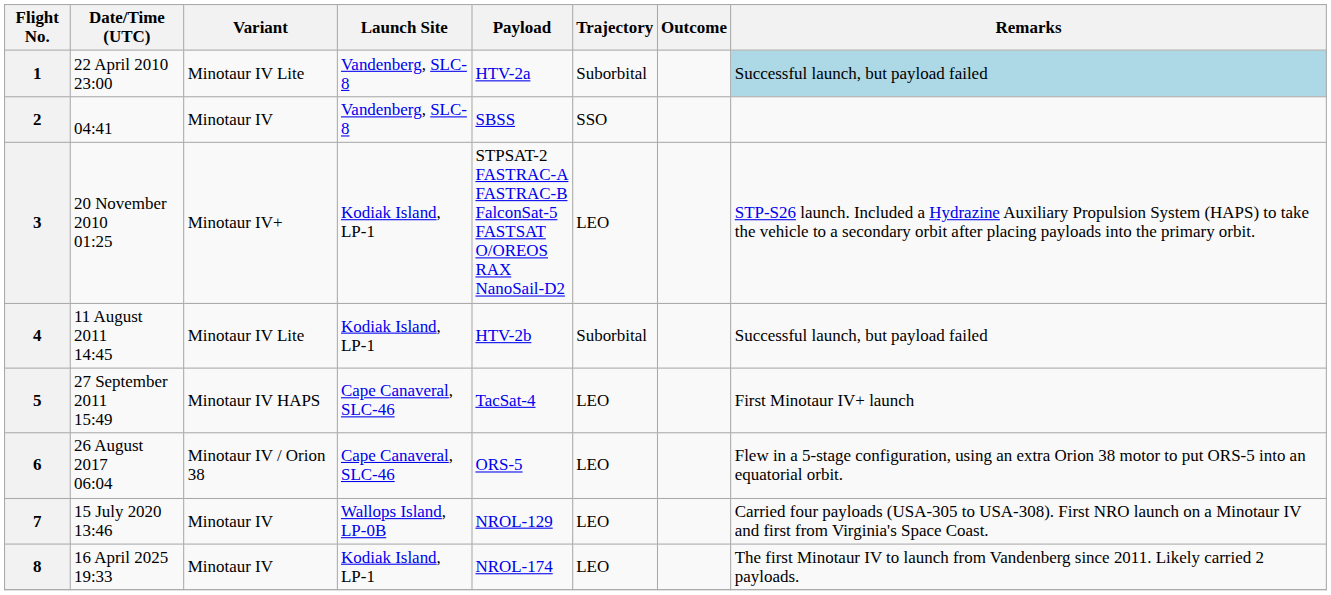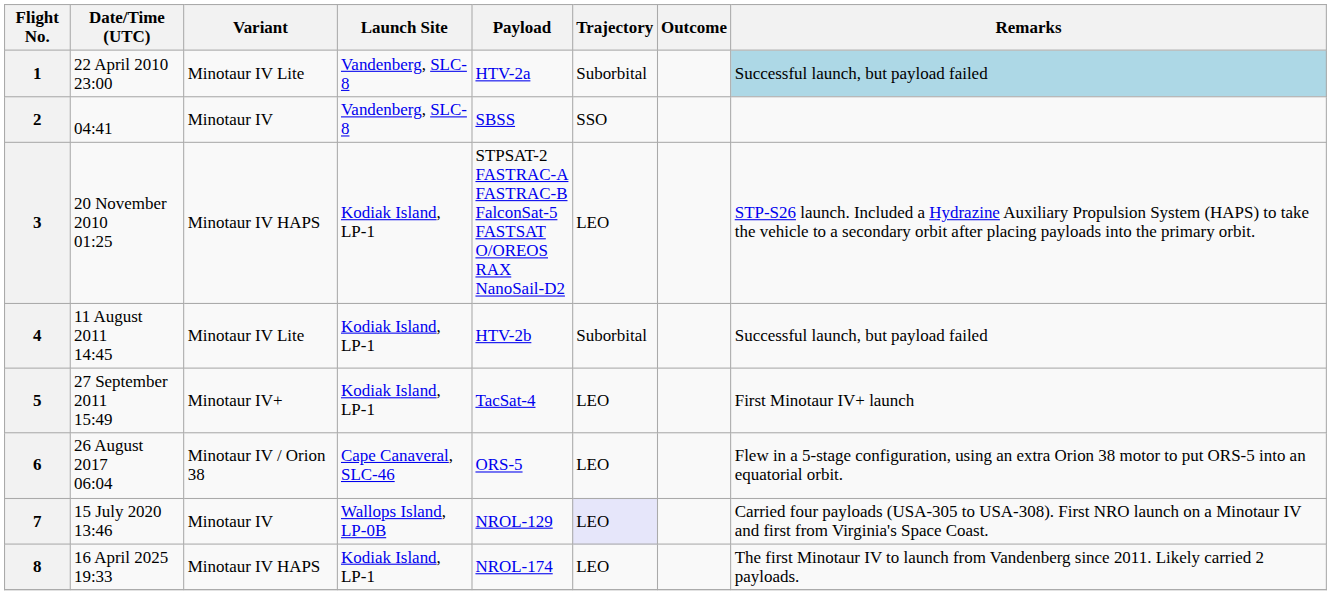 <table class="wikitable">
 <tr>
 <th>Flight No.</th>
 <th>Date/Time (UTC)</th>
 <th>Variant</th>
 <th>Launch Site</th>
 <th>Payload</th>
 <th>Trajectory</th>
 <th>Outcome</th>
 <th>Remarks</th>
 </tr>
 <tr>
 <th>1</th>
 <td>22 April 2010<br>23:00</td>
 <td>Minotaur IV Lite</td>
 <td><a href='#'>Vandenberg</a>, <a href='#'>SLC-8</a></td>
 <td><a href='#'>HTV-2a</a></td>
 <td>Suborbital</td>
 <td></td>
 <td style="background: lightblue;">Successful launch, but payload failed</td>
 </tr>
 <tr>
 <th>2</th>
 <td><br>04:41</td>
 <td>Minotaur IV</td>
 <td><a href='#'>Vandenberg</a>, <a href='#'>SLC-8</a></td>
 <td><a href='#'>SBSS</a></td>
 <td>SSO</td>
 <td></td>
 <td></td>
 </tr>
 <tr>
 <th>3</th>
 <td>20 November 2010<br>01:25</td>
-<td>Minotaur IV+</td>
+<td nowrap>Minotaur IV HAPS</td>
 <td><a href='#'>Kodiak Island</a>, LP-1</td>
 <td nowrap>STPSAT-2<br><a href='#'>FASTRAC-A</a><br><a href='#'>FASTRAC-B</a><br><a href='#'>FalconSat-5</a><br><a href='#'>FASTSAT</a><br><a href='#'>O/OREOS</a><br><a href='#'>RAX</a><br><a href='#'>NanoSail-D2</a></td>
 <td>LEO</td>
 <td></td>
 <td><a href='#'>STP-S26</a> launch. Included a <a href='#'>Hydrazine</a> Auxiliary Propulsion System (HAPS) to take the vehicle to a secondary orbit after placing payloads into the primary orbit.</td>
 </tr>
 <tr>
 <th>4</th>
 <td>11 August 2011<br>14:45</td>
 <td>Minotaur IV Lite</td>
 <td><a href='#'>Kodiak Island</a>, LP-1</td>
 <td><a href='#'>HTV-2b</a></td>
 <td>Suborbital</td>
 <td></td>
 <td>Successful launch, but payload failed</td>
 </tr>
 <tr>
 <th>5</th>
 <td>27 September 2011<br>15:49</td>
-<td nowrap>Minotaur IV HAPS</td>
-<td><a href='#'>Cape Canaveral</a>, <a href='#'>SLC-46</a></td>
+<td>Minotaur IV+</td>
+<td><a href='#'>Kodiak Island</a>, LP-1</td>
 <td><a href='#'>TacSat-4</a></td>
 <td>LEO</td>
 <td></td>
 <td>First Minotaur IV+ launch</td>
 </tr>
 <tr>
 <th>6</th>
 <td>26 August 2017<br>06:04</td>
 <td>Minotaur IV / Orion 38</td>
 <td><a href='#'>Cape Canaveral</a>, <a href='#'>SLC-46</a></td>
 <td><a href='#'>ORS-5</a></td>
 <td>LEO</td>
 <td></td>
 <td>Flew in a 5-stage configuration, using an extra Orion 38 motor to put ORS-5 into an equatorial orbit.</td>
 </tr>
 <tr>
 <th>7</th>
 <td>15 July 2020<br>13:46</td>
 <td>Minotaur IV</td>
 <td><a href='#'>Wallops Island</a>, <a href='#'>LP-0B</a></td>
 <td><a href='#'>NROL-129</a></td>
-<td>LEO</td>
+<td style="background: lavender;">LEO</td>
 <td></td>
 <td>Carried four payloads (USA-305 to USA-308). First NRO launch on a Minotaur IV and first from Virginia's Space Coast.</td>
 </tr>
 <tr>
 <th>8</th>
 <td>16 April 2025 19:33</td>
-<td>Minotaur IV</td>
+<td nowrap>Minotaur IV HAPS</td>
 <td><a href='#'>Kodiak Island</a>, LP-1</td>
 <td><a href='#'>NROL-174</a></td>
 <td>LEO</td>
 <td></td>
 <td>The first Minotaur IV to launch from Vandenberg since 2011. Likely carried 2 payloads.</td>
 </tr>
 <tr>
 </tr>
 </table>
